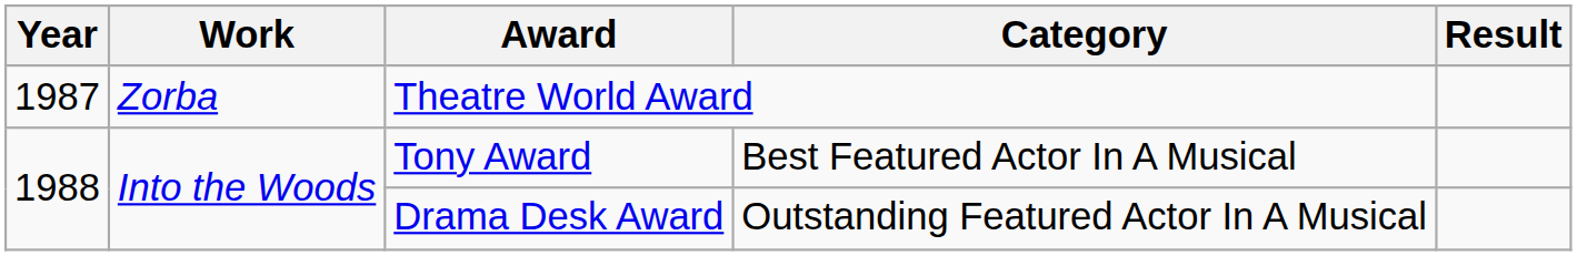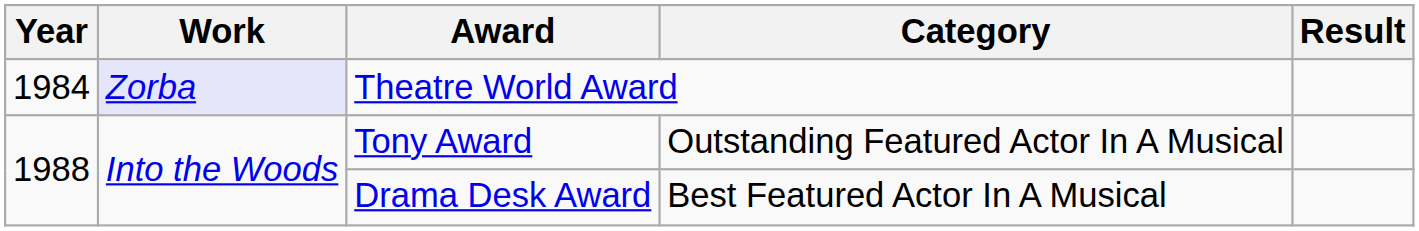 <table class="wikitable">
 <tr>
 <th>Year</th>
 <th>Work</th>
 <th>Award</th>
 <th>Category</th>
 <th>Result</th>
 </tr>
 <tr>
-<td>1987</td>
-<td><em><a href='#'>Zorba</a></em></td>
+<td>1984</td>
+<td style="background: lavender;"><em><a href='#'>Zorba</a></em></td>
 <td colspan=2><a href='#'>Theatre World Award</a></td>
 <td></td>
 </tr>
 <tr>
 <td rowspan=2>1988</td>
 <td rowspan=2><em><a href='#'>Into the Woods</a></em></td>
 <td><a href='#'>Tony Award</a></td>
-<td>Best Featured Actor In A Musical</td>
+<td>Outstanding Featured Actor In A Musical</td>
 <td></td>
 </tr>
 <tr>
 <td><a href='#'>Drama Desk Award</a></td>
-<td>Outstanding Featured Actor In A Musical</td>
+<td>Best Featured Actor In A Musical</td>
 <td></td>
 </tr>
 </table>
